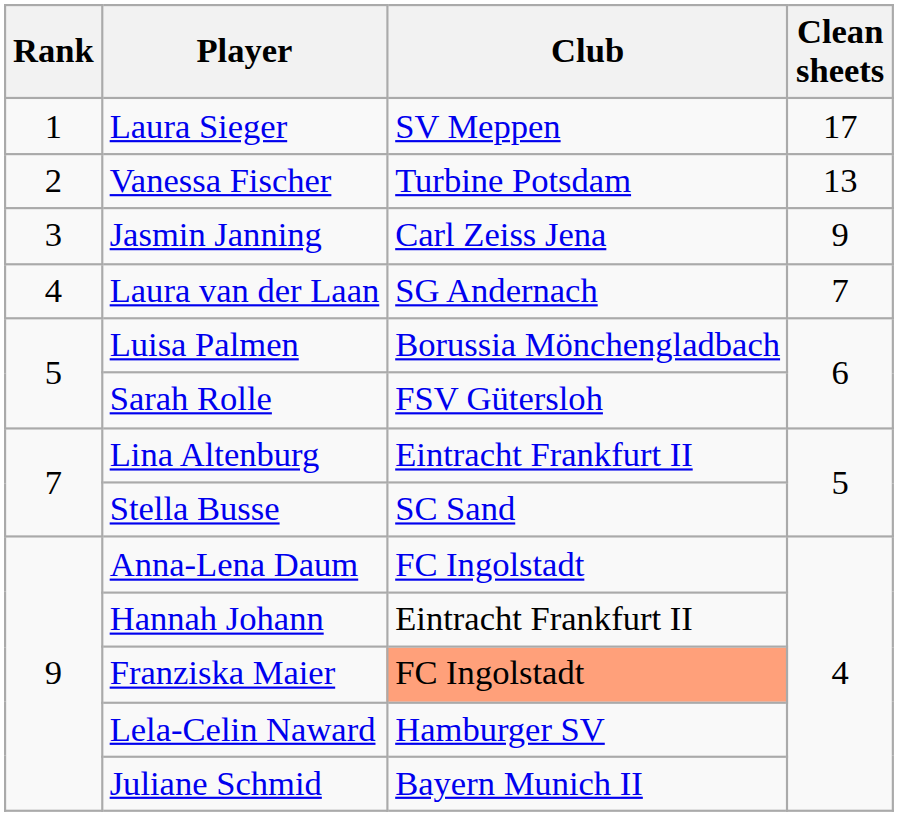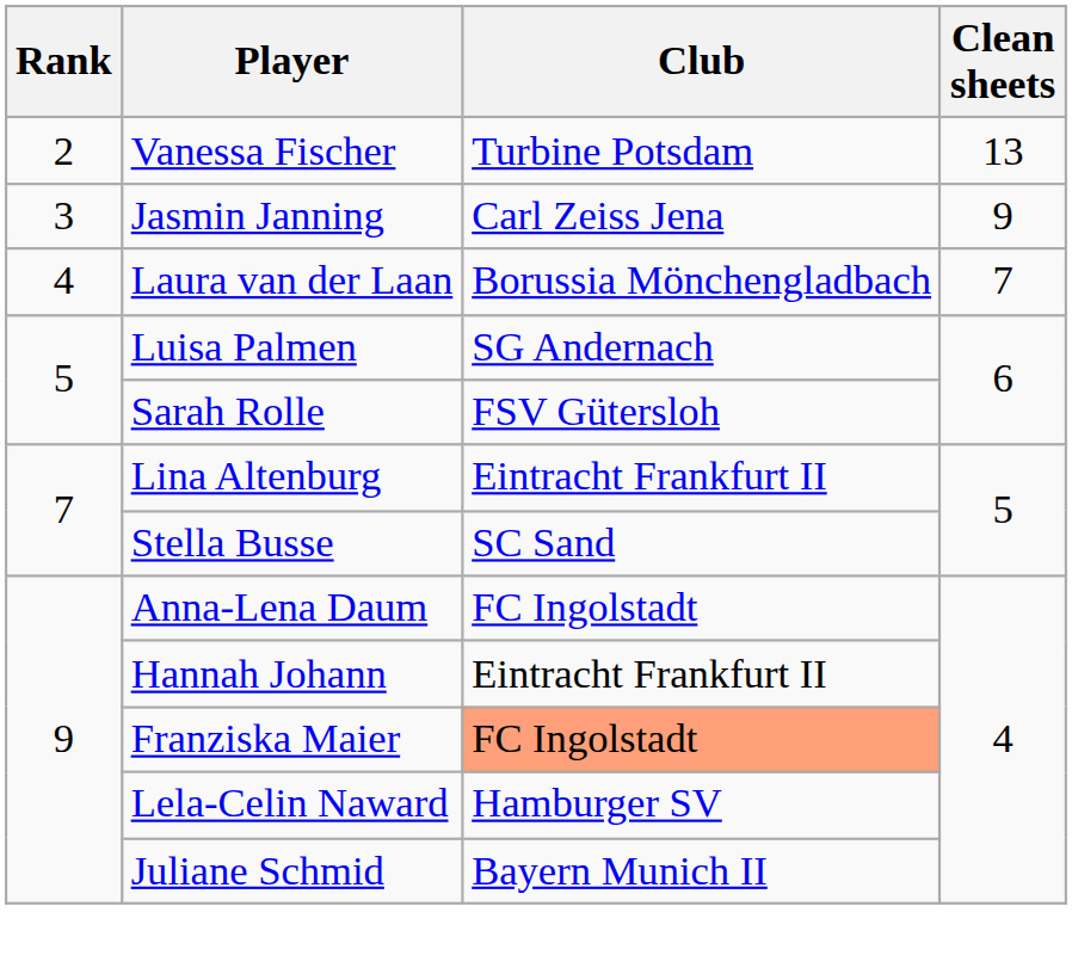 <table class="wikitable sortable" style="text-align:center">
 <tr>
 <th>Rank</th>
 <th>Player</th>
 <th>Club</th>
 <th>Clean<br>sheets</th>
-</tr>
-<tr>
-<td>1</td>
-<td align="left"> <a href='#'>Laura Sieger</a></td>
-<td align="left"><a href='#'>SV Meppen</a></td>
-<td>17</td>
 </tr>
 <tr>
 <td>2</td>
 <td align="left"> <a href='#'>Vanessa Fischer</a></td>
 <td align="left"><a href='#'>Turbine Potsdam</a></td>
 <td>13</td>
 </tr>
 <tr>
 <td>3</td>
 <td align="left"> <a href='#'>Jasmin Janning</a></td>
 <td align="left"><a href='#'>Carl Zeiss Jena</a></td>
 <td>9</td>
 </tr>
 <tr>
 <td>4</td>
 <td align="left"> <a href='#'>Laura van der Laan</a></td>
-<td align="left"><a href='#'>SG Andernach</a></td>
+<td align="left"><a href='#'>Borussia Mönchengladbach</a></td>
 <td>7</td>
 </tr>
 <tr>
 <td rowspan=2>5</td>
 <td align="left"> <a href='#'>Luisa Palmen</a></td>
-<td align="left"><a href='#'>Borussia Mönchengladbach</a></td>
+<td align="left"><a href='#'>SG Andernach</a></td>
 <td rowspan=2>6</td>
 </tr>
 <tr>
 <td align="left"> <a href='#'>Sarah Rolle</a></td>
 <td align="left"><a href='#'>FSV Gütersloh</a></td>
 </tr>
 <tr>
 <td rowspan=2>7</td>
 <td align="left"> <a href='#'>Lina Altenburg</a></td>
 <td align="left"><a href='#'>Eintracht Frankfurt II</a></td>
 <td rowspan=2>5</td>
 </tr>
 <tr>
 <td align="left"> <a href='#'>Stella Busse</a></td>
 <td align="left"><a href='#'>SC Sand</a></td>
 </tr>
 <tr>
 <td rowspan=5>9</td>
 <td align="left"> <a href='#'>Anna-Lena Daum</a></td>
 <td align="left"><a href='#'>FC Ingolstadt</a></td>
 <td rowspan=5>4</td>
 </tr>
 <tr>
 <td align="left"> <a href='#'>Hannah Johann</a></td>
 <td align="left">Eintracht Frankfurt II</td>
 </tr>
 <tr>
 <td align="left"> <a href='#'>Franziska Maier</a></td>
 <td align="left" style="background: lightsalmon;">FC Ingolstadt</td>
 </tr>
 <tr>
 <td align="left"> <a href='#'>Lela-Celin Naward</a></td>
 <td align="left"><a href='#'>Hamburger SV</a></td>
 </tr>
 <tr>
 <td align="left"> <a href='#'>Juliane Schmid</a></td>
 <td align="left"><a href='#'>Bayern Munich II</a></td>
 </tr>
 </table>
